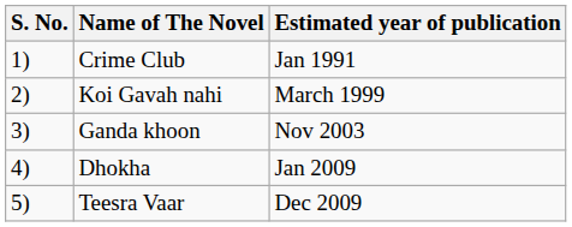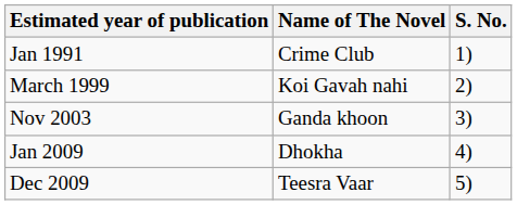 <table class="wikitable">
 <tr>
+<th>Estimated year of publication</th>
+<th>Name of The Novel</th>
 <th>S. No.</th>
-<th>Name of The Novel</th>
-<th>Estimated year of publication</th>
 </tr>
 <tr>
+<td>Jan 1991</td>
+<td>Crime Club</td>
 <td>1)</td>
-<td>Crime Club</td>
-<td>Jan 1991</td>
 </tr>
 <tr>
+<td>March 1999</td>
+<td>Koi Gavah nahi</td>
 <td>2)</td>
-<td>Koi Gavah nahi</td>
-<td>March 1999</td>
 </tr>
 <tr>
+<td>Nov 2003</td>
+<td>Ganda khoon</td>
 <td>3)</td>
-<td>Ganda khoon</td>
-<td>Nov 2003</td>
 </tr>
 <tr>
+<td>Jan 2009</td>
+<td>Dhokha</td>
 <td>4)</td>
-<td>Dhokha</td>
-<td>Jan 2009</td>
 </tr>
 <tr>
+<td>Dec 2009</td>
+<td>Teesra Vaar</td>
 <td>5)</td>
-<td>Teesra Vaar</td>
-<td>Dec 2009</td>
 </tr>
 </table>
